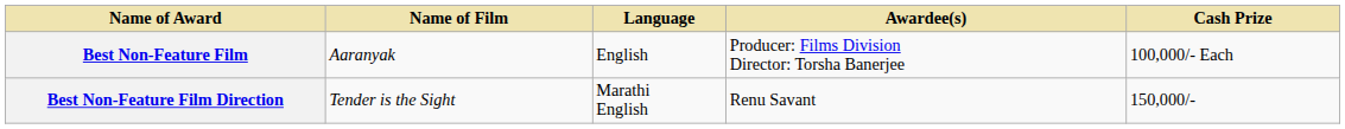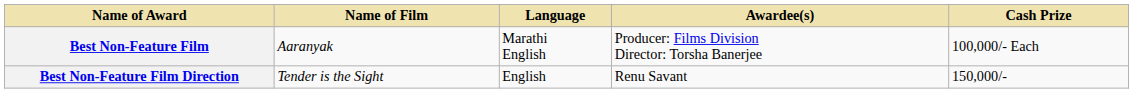 <table class="wikitable plainrowheaders" style="width:100%;">
 <tr>
 <th style="background-color:#EFE4B0;width:24%;">Name of Award</th>
 <th style="background-color:#EFE4B0;width:20%;">Name of Film</th>
 <th style="background-color:#EFE4B0;width:10%;">Language</th>
 <th style="background-color:#EFE4B0;width:30%;">Awardee(s)</th>
 <th style="background-color:#EFE4B0;width:16%;">Cash Prize</th>
 </tr>
 <tr>
 <th scope="row"><a href='#'>Best Non-Feature Film</a></th>
 <td><em>Aaranyak</em></td>
-<td>English</td>
+<td>Marathi<br>English</td>
 <td>Producer: <a href='#'>Films Division</a><br>Director: Torsha Banerjee</td>
 <td> 100,000/- Each</td>
 </tr>
 <tr>
 <th scope="row"><a href='#'>Best Non-Feature Film Direction</a></th>
 <td><em>Tender is the Sight</em></td>
-<td>Marathi<br>English</td>
+<td>English</td>
 <td>Renu Savant</td>
 <td> 150,000/-</td>
 </tr>
 </table>
